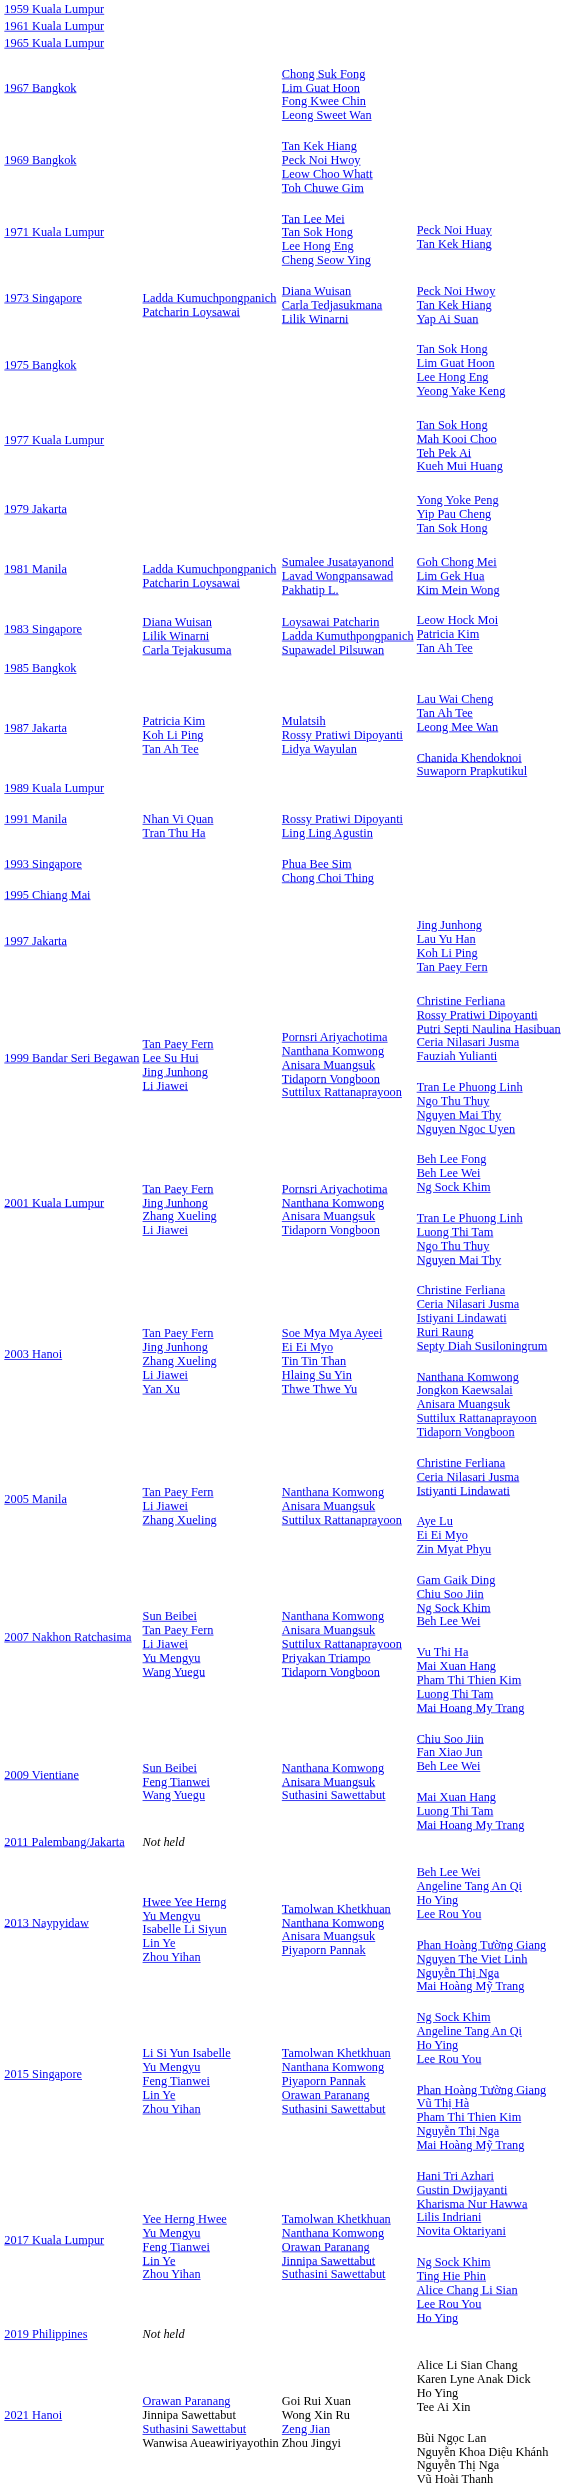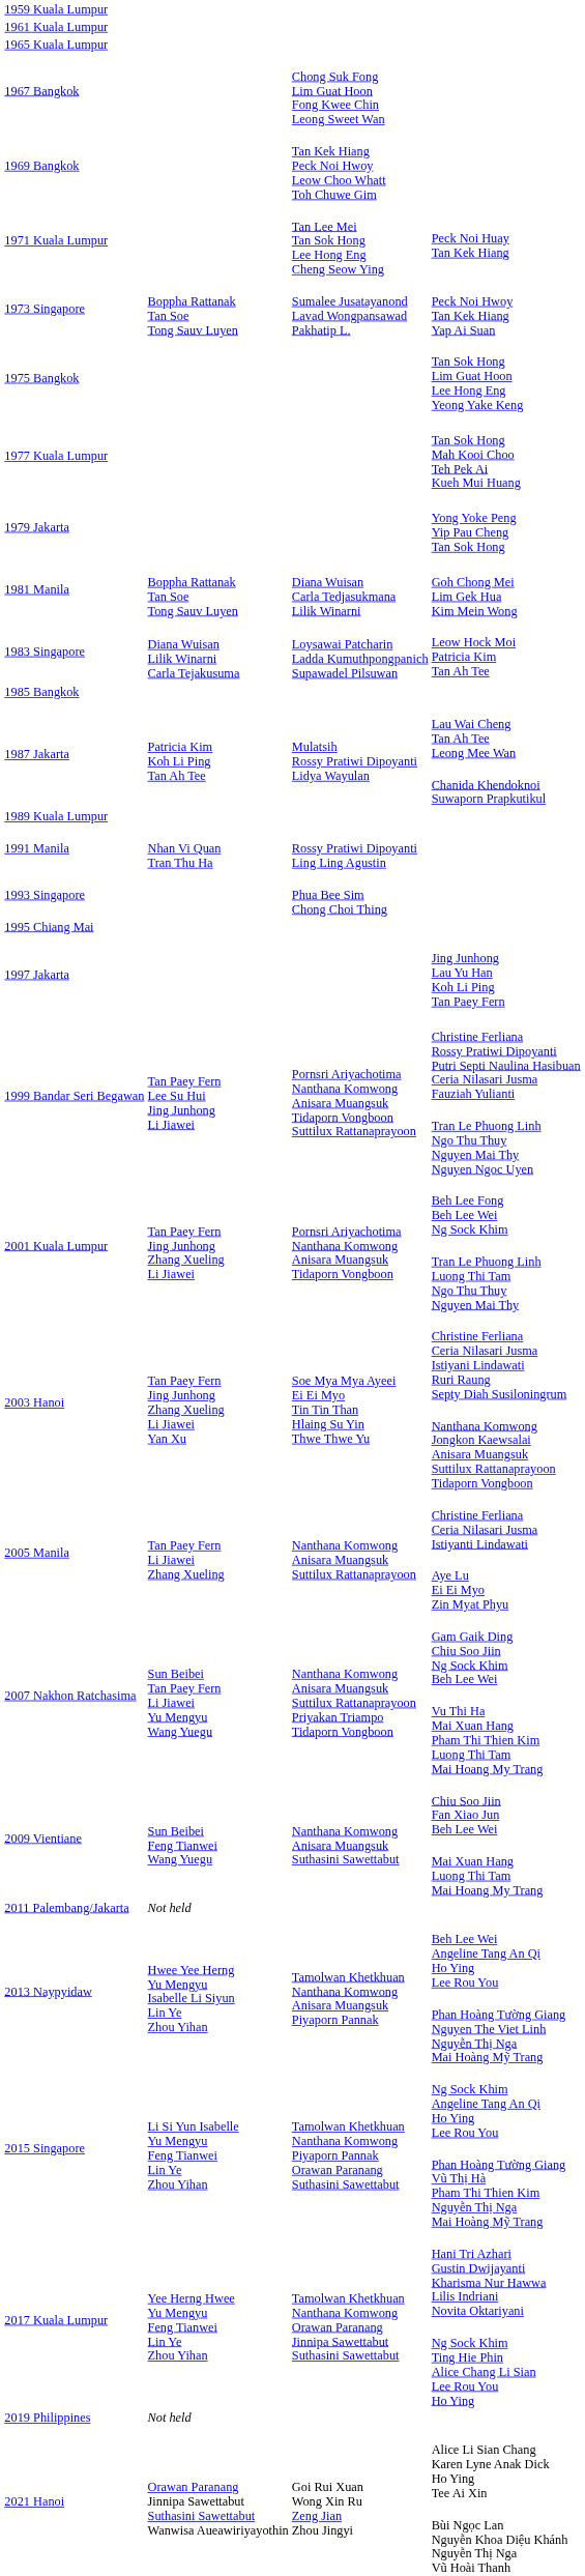 <table>
 <tr>
 <td><a href='#'>1959 Kuala Lumpur</a><br></td>
 <td></td>
 <td></td>
 <td></td>
 </tr>
 <tr>
 <td><a href='#'>1961 Kuala Lumpur</a><br></td>
 <td></td>
 <td></td>
 <td></td>
 </tr>
 <tr>
 <td><a href='#'>1965 Kuala Lumpur</a><br></td>
 <td></td>
 <td></td>
 <td></td>
 </tr>
 <tr>
 <td rowspan=2><a href='#'>1967 Bangkok</a><br></td>
 <td rowspan=2></td>
 <td rowspan=2><br><a href='#'>Chong Suk Fong</a><br><a href='#'>Lim Guat Hoon</a><br><a href='#'>Fong Kwee Chin</a><br><a href='#'>Leong Sweet Wan</a></td>
 <td></td>
 </tr>
 <tr>
 <td></td>
 </tr>
 <tr>
 <td rowspan=2><a href='#'>1969 Bangkok</a><br></td>
 <td rowspan=2></td>
 <td rowspan=2><br><a href='#'>Tan Kek Hiang</a><br><a href='#'>Peck Noi Hwoy</a><br><a href='#'>Leow Choo Whatt</a><br><a href='#'>Toh Chuwe Gim</a></td>
 <td></td>
 </tr>
 <tr>
 <td></td>
 </tr>
 <tr>
 <td rowspan=2><a href='#'>1971 Kuala Lumpur</a><br></td>
 <td rowspan=2></td>
 <td rowspan=2><br><a href='#'>Tan Lee Mei</a><br><a href='#'>Tan Sok Hong</a><br><a href='#'>Lee Hong Eng</a><br><a href='#'>Cheng Seow Ying</a></td>
 <td><br><a href='#'>Peck Noi Huay</a><br><a href='#'>Tan Kek Hiang</a></td>
 </tr>
 <tr>
 <td></td>
 </tr>
 <tr>
 <td><a href='#'>1973 Singapore</a><br></td>
-<td><br><a href='#'>Ladda Kumuchpongpanich</a><br><a href='#'>Patcharin Loysawai</a></td>
-<td><br><a href='#'>Diana Wuisan</a><br><a href='#'>Carla Tedjasukmana</a><br><a href='#'>Lilik Winarni</a></td>
+<td><br><a href='#'>Boppha Rattanak</a><br><a href='#'>Tan Soe</a><br><a href='#'>Tong Sauv Luyen</a></td>
+<td><br><a href='#'>Sumalee Jusatayanond</a><br><a href='#'>Lavad Wongpansawad</a><br><a href='#'>Pakhatip L.</a></td>
 <td><br><a href='#'>Peck Noi Hwoy</a><br><a href='#'>Tan Kek Hiang</a><br><a href='#'>Yap Ai Suan</a></td>
 </tr>
 <tr>
 <td rowspan=2><a href='#'>1975 Bangkok</a><br></td>
 <td rowspan=2></td>
 <td rowspan=2></td>
 <td><br><a href='#'>Tan Sok Hong</a><br><a href='#'>Lim Guat Hoon</a><br><a href='#'>Lee Hong Eng</a><br><a href='#'>Yeong Yake Keng</a></td>
 </tr>
 <tr>
 <td></td>
 </tr>
 <tr>
 <td rowspan=2><a href='#'>1977 Kuala Lumpur</a><br></td>
 <td rowspan=2></td>
 <td rowspan=2></td>
 <td><br><a href='#'>Tan Sok Hong</a><br><a href='#'>Mah Kooi Choo</a><br><a href='#'>Teh Pek Ai</a><br><a href='#'>Kueh Mui Huang</a></td>
 </tr>
 <tr>
 <td></td>
 </tr>
 <tr>
 <td rowspan=2><a href='#'>1979 Jakarta</a><br></td>
 <td rowspan=2></td>
 <td rowspan=2></td>
 <td><br><a href='#'>Yong Yoke Peng </a><br><a href='#'>Yip Pau Cheng</a><br><a href='#'>Tan Sok Hong</a></td>
 </tr>
 <tr>
 <td></td>
 </tr>
 <tr>
 <td><a href='#'>1981 Manila</a><br></td>
-<td><br><a href='#'>Ladda Kumuchpongpanich</a><br><a href='#'>Patcharin Loysawai</a></td>
-<td><br><a href='#'>Sumalee Jusatayanond</a><br><a href='#'>Lavad Wongpansawad</a><br><a href='#'>Pakhatip L.</a></td>
+<td><br><a href='#'>Boppha Rattanak</a><br><a href='#'>Tan Soe</a><br><a href='#'>Tong Sauv Luyen</a></td>
+<td><br><a href='#'>Diana Wuisan</a><br><a href='#'>Carla Tedjasukmana</a><br><a href='#'>Lilik Winarni</a></td>
 <td><br><a href='#'>Goh Chong Mei</a><br><a href='#'>Lim Gek Hua</a><br><a href='#'>Kim Mein Wong</a></td>
 </tr>
 <tr>
 <td rowspan=2><a href='#'>1983 Singapore</a><br></td>
 <td rowspan=2><br><a href='#'>Diana Wuisan</a><br><a href='#'>Lilik Winarni</a><br><a href='#'>Carla Tejakusuma</a></td>
 <td rowspan=2><br><a href='#'>Loysawai Patcharin</a><br><a href='#'>Ladda Kumuthpongpanich</a><br><a href='#'>Supawadel Pilsuwan</a></td>
 <td><br><a href='#'>Leow Hock Moi</a><br><a href='#'>Patricia Kim</a><br><a href='#'>Tan Ah Tee</a></td>
 </tr>
 <tr>
 <td></td>
 </tr>
 <tr>
 <td rowspan=2><a href='#'>1985 Bangkok</a><br></td>
 <td rowspan=2></td>
 <td rowspan=2></td>
 <td></td>
 </tr>
 <tr>
 <td></td>
 </tr>
 <tr>
 <td rowspan=2><a href='#'>1987 Jakarta</a><br></td>
 <td rowspan=2><br><a href='#'>Patricia Kim</a><br><a href='#'>Koh Li Ping</a><br><a href='#'>Tan Ah Tee</a></td>
 <td rowspan=2><br><a href='#'>Mulatsih</a><br><a href='#'>Rossy Pratiwi Dipoyanti</a><br><a href='#'>Lidya Wayulan</a></td>
 <td><br><a href='#'>Lau Wai Cheng</a><br><a href='#'>Tan Ah Tee</a><br><a href='#'>Leong Mee Wan</a></td>
 </tr>
 <tr>
 <td><br><a href='#'>Chanida Khendoknoi</a><br><a href='#'>Suwaporn Prapkutikul</a></td>
 </tr>
 <tr>
 <td rowspan=2><a href='#'>1989 Kuala Lumpur</a><br></td>
 <td rowspan=2></td>
 <td rowspan=2></td>
 <td></td>
 </tr>
 <tr>
 <td></td>
 </tr>
 <tr>
 <td rowspan=2><a href='#'>1991 Manila</a><br></td>
 <td rowspan=2><br><a href='#'>Nhan Vi Quan</a><br><a href='#'>Tran Thu Ha</a></td>
 <td rowspan=2><br><a href='#'>Rossy Pratiwi Dipoyanti</a><br><a href='#'>Ling Ling Agustin</a></td>
 <td></td>
 </tr>
 <tr>
 <td></td>
 </tr>
 <tr>
 <td rowspan=2><a href='#'>1993 Singapore</a><br></td>
 <td rowspan=2></td>
 <td rowspan=2><br><a href='#'>Phua Bee Sim</a><br><a href='#'>Chong Choi Thing</a></td>
 <td></td>
 </tr>
 <tr>
 <td></td>
 </tr>
 <tr>
 <td rowspan=2><a href='#'>1995 Chiang Mai</a><br></td>
 <td rowspan=2></td>
 <td rowspan=2></td>
 <td></td>
 </tr>
 <tr>
 <td></td>
 </tr>
 <tr>
 <td rowspan=2><a href='#'>1997 Jakarta</a><br></td>
 <td rowspan=2></td>
 <td rowspan=2></td>
 <td><br><a href='#'>Jing Junhong</a><br><a href='#'>Lau Yu Han</a><br><a href='#'>Koh Li Ping</a><br><a href='#'>Tan Paey Fern</a></td>
 </tr>
 <tr>
 <td></td>
 </tr>
 <tr>
 <td rowspan=2><a href='#'>1999 Bandar Seri Begawan</a><br></td>
 <td rowspan=2><br><a href='#'>Tan Paey Fern</a><br><a href='#'>Lee Su Hui</a><br><a href='#'>Jing Junhong</a><br><a href='#'>Li Jiawei</a></td>
 <td rowspan=2><br><a href='#'>Pornsri Ariyachotima</a><br><a href='#'>Nanthana Komwong</a><br><a href='#'>Anisara Muangsuk</a><br><a href='#'>Tidaporn Vongboon</a><br><a href='#'>Suttilux Rattanaprayoon</a></td>
 <td><br><a href='#'>Christine Ferliana</a><br><a href='#'>Rossy Pratiwi Dipoyanti</a><br><a href='#'>Putri Septi Naulina Hasibuan</a><br><a href='#'>Ceria Nilasari Jusma</a><br><a href='#'>Fauziah Yulianti</a></td>
 </tr>
 <tr>
 <td><br><a href='#'>Tran Le Phuong Linh</a><br><a href='#'>Ngo Thu Thuy</a><br><a href='#'>Nguyen Mai Thy</a><br><a href='#'>Nguyen Ngoc Uyen</a></td>
 </tr>
 <tr>
 <td rowspan=2><a href='#'>2001 Kuala Lumpur</a><br></td>
 <td rowspan=2><br><a href='#'>Tan Paey Fern</a><br><a href='#'>Jing Junhong</a><br><a href='#'>Zhang Xueling</a><br><a href='#'>Li Jiawei</a></td>
 <td rowspan=2><br><a href='#'>Pornsri Ariyachotima</a><br><a href='#'>Nanthana Komwong</a><br><a href='#'>Anisara Muangsuk</a><br><a href='#'>Tidaporn Vongboon</a></td>
 <td><br><a href='#'>Beh Lee Fong</a><br><a href='#'>Beh Lee Wei</a><br><a href='#'>Ng Sock Khim</a></td>
 </tr>
 <tr>
 <td><br><a href='#'>Tran Le Phuong Linh</a><br><a href='#'>Luong Thi Tam</a><br><a href='#'>Ngo Thu Thuy</a><br><a href='#'>Nguyen Mai Thy</a></td>
 </tr>
 <tr>
 <td rowspan=2><a href='#'>2003 Hanoi</a><br></td>
 <td rowspan=2><br><a href='#'>Tan Paey Fern</a><br><a href='#'>Jing Junhong</a><br><a href='#'>Zhang Xueling</a><br><a href='#'>Li Jiawei</a><br><a href='#'>Yan Xu</a></td>
 <td rowspan=2><br><a href='#'>Soe Mya Mya Ayeei</a><br><a href='#'>Ei Ei Myo</a><br><a href='#'>Tin Tin Than</a><br><a href='#'>Hlaing Su Yin</a><br><a href='#'>Thwe Thwe Yu</a></td>
 <td><br><a href='#'>Christine Ferliana</a><br><a href='#'>Ceria Nilasari Jusma</a><br><a href='#'>Istiyani Lindawati</a><br><a href='#'>Ruri Raung</a><br><a href='#'>Septy Diah Susiloningrum</a></td>
 </tr>
 <tr>
 <td><br><a href='#'>Nanthana Komwong</a><br><a href='#'>Jongkon Kaewsalai</a><br><a href='#'>Anisara Muangsuk</a><br><a href='#'>Suttilux Rattanaprayoon</a><br><a href='#'>Tidaporn Vongboon</a></td>
 </tr>
 <tr>
 <td rowspan=2><a href='#'>2005 Manila</a><br></td>
 <td rowspan=2><br><a href='#'>Tan Paey Fern</a><br><a href='#'>Li Jiawei</a><br><a href='#'>Zhang Xueling</a></td>
 <td rowspan=2><br><a href='#'>Nanthana Komwong</a><br><a href='#'>Anisara Muangsuk</a><br><a href='#'>Suttilux Rattanaprayoon</a></td>
 <td><br><a href='#'>Christine Ferliana</a><br><a href='#'>Ceria Nilasari Jusma</a><br><a href='#'>Istiyanti Lindawati</a></td>
 </tr>
 <tr>
 <td><br><a href='#'>Aye Lu</a><br><a href='#'>Ei Ei Myo</a><br><a href='#'>Zin Myat Phyu</a></td>
 </tr>
 <tr>
 <td rowspan=2><a href='#'>2007 Nakhon Ratchasima</a><br></td>
 <td rowspan=2><br><a href='#'>Sun Beibei</a><br><a href='#'>Tan Paey Fern</a><br><a href='#'>Li Jiawei</a><br><a href='#'>Yu Mengyu</a><br><a href='#'>Wang Yuegu</a></td>
 <td rowspan=2><br><a href='#'>Nanthana Komwong</a><br><a href='#'>Anisara Muangsuk</a><br><a href='#'>Suttilux Rattanaprayoon</a><br><a href='#'>Priyakan Triampo</a><br><a href='#'>Tidaporn Vongboon</a></td>
 <td><br><a href='#'>Gam Gaik Ding</a><br><a href='#'>Chiu Soo Jiin</a><br><a href='#'>Ng Sock Khim</a><br><a href='#'>Beh Lee Wei</a></td>
 </tr>
 <tr>
 <td><br><a href='#'>Vu Thi Ha</a><br><a href='#'>Mai Xuan Hang</a><br><a href='#'>Pham Thi Thien Kim</a><br><a href='#'>Luong Thi Tam</a><br><a href='#'>Mai Hoang My Trang</a></td>
 </tr>
 <tr>
 <td rowspan=2><a href='#'>2009 Vientiane</a><br></td>
 <td rowspan=2><br><a href='#'>Sun Beibei</a><br><a href='#'>Feng Tianwei</a><br><a href='#'>Wang Yuegu</a></td>
 <td rowspan=2><br><a href='#'>Nanthana Komwong</a><br><a href='#'>Anisara Muangsuk</a><br><a href='#'>Suthasini Sawettabut</a></td>
 <td><br><a href='#'>Chiu Soo Jiin</a><br><a href='#'>Fan Xiao Jun</a><br><a href='#'>Beh Lee Wei</a></td>
 </tr>
 <tr>
 <td><br><a href='#'>Mai Xuan Hang</a><br><a href='#'>Luong Thi Tam</a><br><a href='#'>Mai Hoang My Trang</a></td>
 </tr>
 <tr>
 <td><a href='#'>2011 Palembang/Jakarta</a><br></td>
 <td colspan=3><em>Not held</em></td>
 </tr>
 <tr>
 <td rowspan=2><a href='#'>2013 Naypyidaw</a><br></td>
 <td rowspan=2><br><a href='#'>Hwee Yee Herng</a><br><a href='#'>Yu Mengyu</a><br><a href='#'>Isabelle Li Siyun</a><br><a href='#'>Lin Ye</a><br><a href='#'>Zhou Yihan</a></td>
 <td rowspan=2><br><a href='#'>Tamolwan Khetkhuan</a><br><a href='#'>Nanthana Komwong</a><br><a href='#'>Anisara Muangsuk</a><br><a href='#'>Piyaporn Pannak</a></td>
 <td><br><a href='#'>Beh Lee Wei</a><br><a href='#'>Angeline Tang An Qi</a><br><a href='#'>Ho Ying</a><br><a href='#'>Lee Rou You</a></td>
 </tr>
 <tr>
 <td><br><a href='#'>Phan Hoàng Tường Giang</a><br><a href='#'>Nguyen The Viet Linh</a><br><a href='#'>Nguyễn Thị Nga</a><br><a href='#'>Mai Hoàng Mỹ Trang</a></td>
 </tr>
 <tr>
 <td rowspan=2><a href='#'>2015 Singapore</a><br></td>
 <td rowspan=2><br><a href='#'>Li Si Yun Isabelle</a><br><a href='#'>Yu Mengyu</a><br><a href='#'>Feng Tianwei</a><br><a href='#'>Lin Ye</a><br><a href='#'>Zhou Yihan</a></td>
 <td rowspan=2><br><a href='#'>Tamolwan Khetkhuan</a><br><a href='#'>Nanthana Komwong</a><br><a href='#'>Piyaporn Pannak</a><br><a href='#'>Orawan Paranang</a><br><a href='#'>Suthasini Sawettabut</a></td>
 <td><br><a href='#'>Ng Sock Khim</a><br><a href='#'>Angeline Tang An Qi</a><br><a href='#'>Ho Ying</a><br><a href='#'>Lee Rou You</a></td>
 </tr>
 <tr>
 <td><br><a href='#'>Phan Hoàng Tường Giang</a><br><a href='#'>Vũ Thị Hà</a><br><a href='#'>Pham Thi Thien Kim</a><br><a href='#'>Nguyễn Thị Nga</a><br><a href='#'>Mai Hoàng Mỹ Trang</a></td>
 </tr>
 <tr>
 <td rowspan=2><a href='#'>2017 Kuala Lumpur</a><br></td>
 <td rowspan=2><br><a href='#'>Yee Herng Hwee</a><br><a href='#'>Yu Mengyu</a><br><a href='#'>Feng Tianwei</a><br><a href='#'>Lin Ye</a><br><a href='#'>Zhou Yihan</a></td>
 <td rowspan=2><br><a href='#'>Tamolwan Khetkhuan</a><br><a href='#'>Nanthana Komwong</a><br><a href='#'>Orawan Paranang</a><br><a href='#'>Jinnipa Sawettabut</a><br><a href='#'>Suthasini Sawettabut</a></td>
 <td><br><a href='#'>Hani Tri Azhari</a><br><a href='#'>Gustin Dwijayanti</a><br><a href='#'>Kharisma Nur Hawwa</a><br><a href='#'>Lilis Indriani</a><br><a href='#'>Novita Oktariyani</a></td>
 </tr>
 <tr>
 <td><br><a href='#'>Ng Sock Khim</a><br><a href='#'>Ting Hie Phin</a><br><a href='#'>Alice Chang Li Sian</a><br><a href='#'>Lee Rou You</a><br><a href='#'>Ho Ying</a></td>
 </tr>
 <tr>
 <td><a href='#'>2019 Philippines</a><br></td>
 <td colspan=3><em>Not held</em></td>
 </tr>
 <tr>
 <td rowspan=2><a href='#'>2021 Hanoi</a><br></td>
 <td rowspan=2><br><a href='#'>Orawan Paranang</a><br>Jinnipa Sawettabut<br><a href='#'>Suthasini Sawettabut</a><br>Wanwisa Aueawiriyayothin</td>
 <td rowspan=2><br>Goi Rui Xuan<br>Wong Xin Ru<br><a href='#'>Zeng Jian</a><br>Zhou Jingyi</td>
 <td><br>Alice Li Sian Chang<br>Karen Lyne Anak Dick<br>Ho Ying<br>Tee Ai Xin</td>
 </tr>
 <tr>
 <td><br>Bùi Ngọc Lan<br>Nguyễn Khoa Diệu Khánh<br>Nguyễn Thị Nga<br>Vũ Hoài Thanh</td>
 </tr>
 </table>
